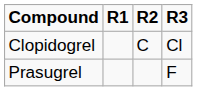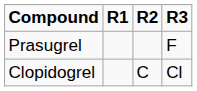 <table class="wikitable">
 <tr>
 <td><strong>Compound</strong></td>
 <td><strong>R1</strong></td>
 <td><strong>R2</strong></td>
 <td><strong>R3</strong></td>
 </tr>
 <tr>
+<td>Prasugrel</td>
+<td></td>
+<td></td>
+<td>F</td>
+</tr>
+<tr>
 <td>Clopidogrel</td>
 <td></td>
 <td>C</td>
 <td>Cl</td>
 </tr>
-<tr>
-<td>Prasugrel</td>
-<td></td>
-<td></td>
-<td>F</td>
-</tr>
 </table>
